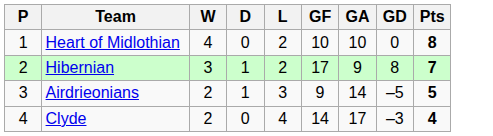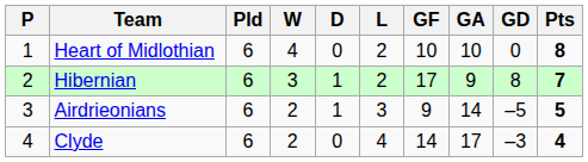 <table class="wikitable" style="text-align: center;">
 <tr>
 <th width=30>P</th>
 <th width=140>Team</th>
+<th width=30>Pld</th>
 <th width=30>W</th>
 <th width=30>D</th>
 <th width=30>L</th>
 <th width=30>GF</th>
 <th width=30>GA</th>
 <th width=30>GD</th>
 <th width=30>Pts</th>
 </tr>
 <tr>
 <td>1</td>
 <td align=left><a href='#'>Heart of Midlothian</a></td>
+<td>6</td>
 <td>4</td>
 <td>0</td>
 <td>2</td>
 <td>10</td>
 <td>10</td>
 <td>0</td>
 <td><strong>8</strong></td>
 </tr>
 <tr style="background:#ccffcc;">
 <td>2</td>
 <td align=left><a href='#'>Hibernian</a></td>
+<td>6</td>
 <td>3</td>
 <td>1</td>
 <td>2</td>
 <td>17</td>
 <td>9</td>
 <td>8</td>
 <td><strong>7</strong></td>
 </tr>
 <tr>
 <td>3</td>
 <td align=left><a href='#'>Airdrieonians</a></td>
+<td>6</td>
 <td>2</td>
 <td>1</td>
 <td>3</td>
 <td>9</td>
 <td>14</td>
 <td>–5</td>
 <td><strong>5</strong></td>
 </tr>
 <tr>
 <td>4</td>
 <td align=left><a href='#'>Clyde</a></td>
+<td>6</td>
 <td>2</td>
 <td>0</td>
 <td>4</td>
 <td>14</td>
 <td>17</td>
 <td>–3</td>
 <td><strong>4</strong></td>
 </tr>
 </table>
